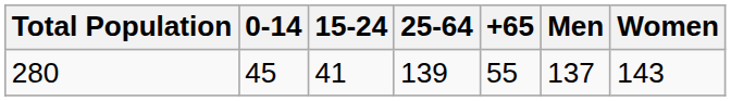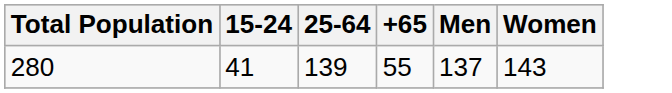 <table class="wikitable">
 <tr>
 <th>Total Population</th>
-<th>0-14</th>
 <th>15-24</th>
 <th>25-64</th>
 <th>+65</th>
 <th>Men</th>
 <th>Women</th>
 </tr>
 <tr>
 <td>280</td>
-<td>45</td>
 <td>41</td>
 <td>139</td>
 <td>55</td>
 <td>137</td>
 <td>143</td>
 </tr>
 </table>
